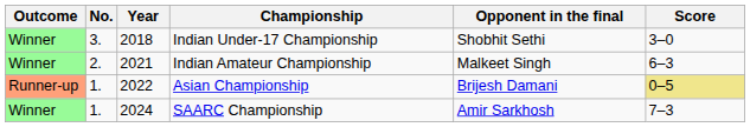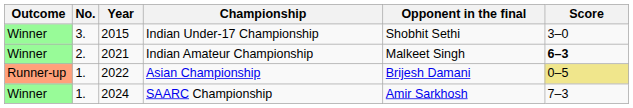 <table class="sortable wikitable">
 <tr>
 <th width="80">Outcome</th>
 <th width="20">No.</th>
 <th width="50">Year</th>
 <th width="300">Championship</th>
 <th width="200">Opponent in the final</th>
 <th width="100">Score</th>
 </tr>
 <tr>
 <td style="background:#98fb98;">Winner</td>
 <td>3.</td>
-<td>2018</td>
+<td>2015</td>
 <td>Indian Under-17 Championship</td>
 <td> Shobhit Sethi</td>
 <td>3–0</td>
 </tr>
 <tr>
 <td style="background:#98fb98;">Winner</td>
 <td>2.</td>
 <td>2021</td>
 <td>Indian Amateur Championship</td>
 <td> Malkeet Singh</td>
-<td>6–3</td>
+<td><strong>6–3</strong></td>
 </tr>
 <tr>
 <td style="background:#ffa07a;">Runner-up</td>
 <td>1.</td>
 <td>2022</td>
 <td><a href='#'>Asian Championship</a></td>
 <td> <a href='#'>Brijesh Damani</a></td>
 <td style="background: khaki;">0–5</td>
 </tr>
 <tr>
 <td style="background:#98fb98;">Winner</td>
 <td>1.</td>
 <td>2024</td>
 <td><a href='#'>SAARC</a> Championship</td>
 <td> <a href='#'>Amir Sarkhosh</a></td>
 <td>7–3</td>
 </tr>
 </table>
